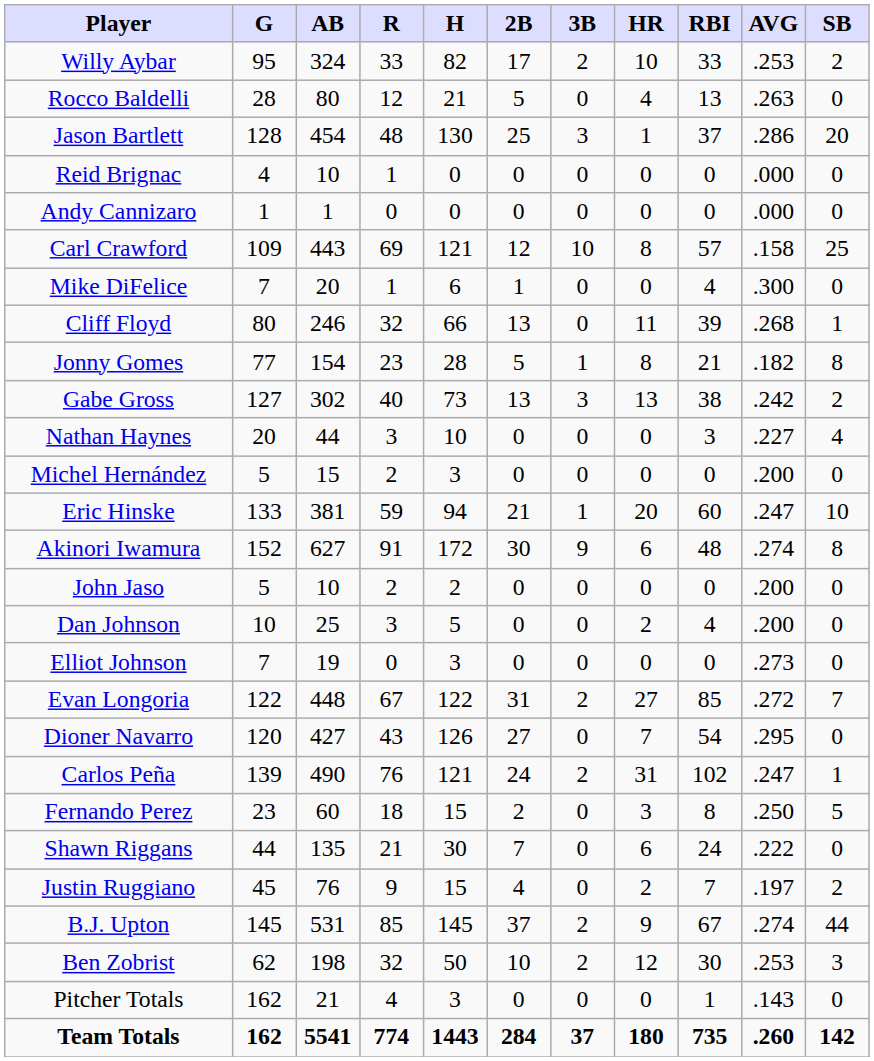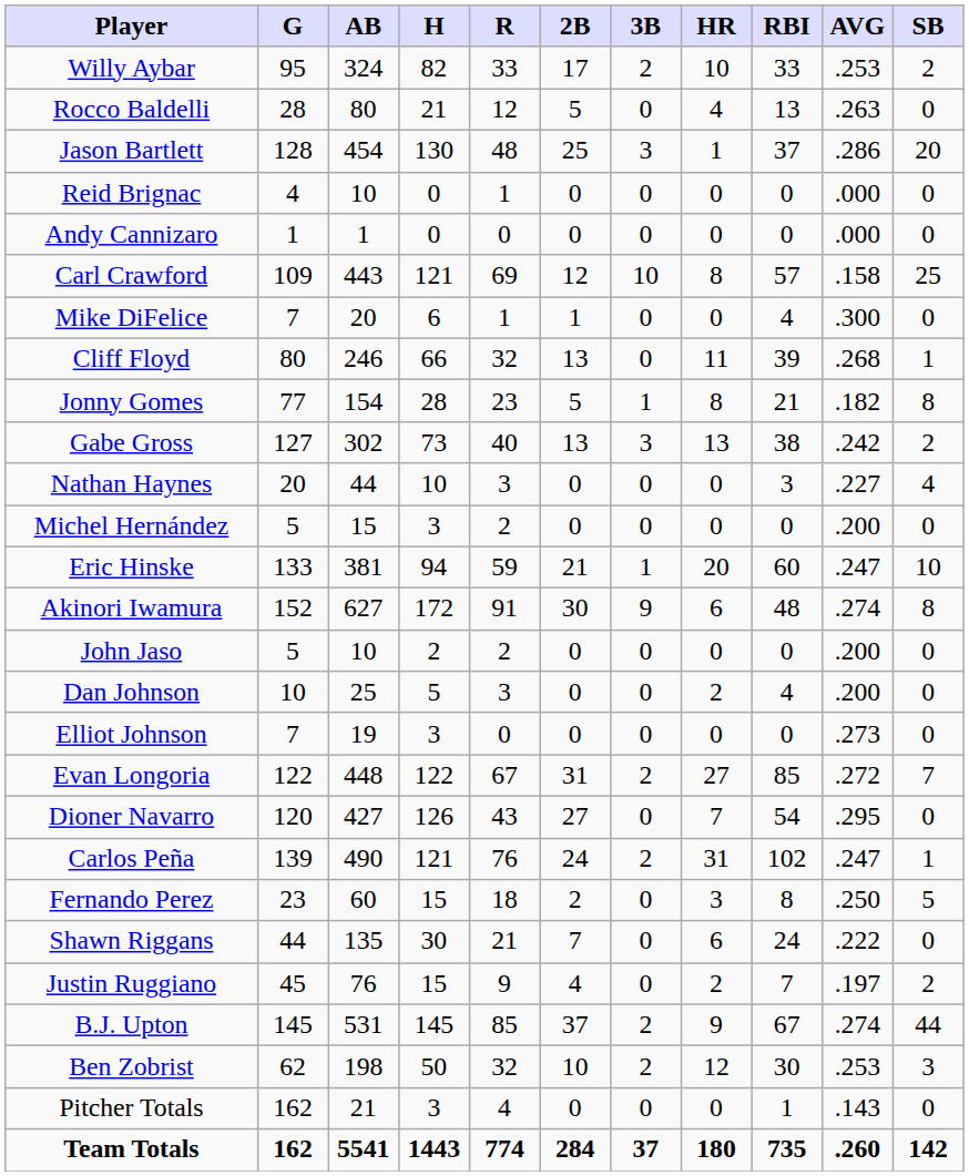 <table class="wikitable sortable">
 <tr>
 <th style="background:#ddf; width:25%">Player</th>
 <th style="background:#ddf; width:7%">G</th>
 <th style="background:#ddf; width:7%">AB</th>
+<th style="background:#ddf; width:7%">H</th>
 <th style="background:#ddf; width:7%">R</th>
-<th style="background:#ddf; width:7%">H</th>
 <th style="background:#ddf; width:7%">2B</th>
 <th style="background:#ddf; width:7%">3B</th>
 <th style="background:#ddf; width:7%">HR</th>
 <th style="background:#ddf; width:7%">RBI</th>
 <th style="background:#ddf; width:7%">AVG</th>
 <th style="background:#ddf; width:7%">SB</th>
 </tr>
 <tr align=center>
 <td><a href='#'>Willy Aybar</a></td>
 <td>95</td>
 <td>324</td>
+<td>82</td>
 <td>33</td>
-<td>82</td>
 <td>17</td>
 <td>2</td>
 <td>10</td>
 <td>33</td>
 <td>.253</td>
 <td>2</td>
 </tr>
 <tr align=center>
 <td><a href='#'>Rocco Baldelli</a></td>
 <td>28</td>
 <td>80</td>
+<td>21</td>
 <td>12</td>
-<td>21</td>
 <td>5</td>
 <td>0</td>
 <td>4</td>
 <td>13</td>
 <td>.263</td>
 <td>0</td>
 </tr>
 <tr align=center>
 <td><a href='#'>Jason Bartlett</a></td>
 <td>128</td>
 <td>454</td>
+<td>130</td>
 <td>48</td>
-<td>130</td>
 <td>25</td>
 <td>3</td>
 <td>1</td>
 <td>37</td>
 <td>.286</td>
 <td>20</td>
 </tr>
 <tr align=center>
 <td><a href='#'>Reid Brignac</a></td>
 <td>4</td>
 <td>10</td>
+<td>0</td>
 <td>1</td>
-<td>0</td>
 <td>0</td>
 <td>0</td>
 <td>0</td>
 <td>0</td>
 <td>.000</td>
 <td>0</td>
 </tr>
 <tr align=center>
 <td><a href='#'>Andy Cannizaro</a></td>
 <td>1</td>
 <td>1</td>
 <td>0</td>
 <td>0</td>
 <td>0</td>
 <td>0</td>
 <td>0</td>
 <td>0</td>
 <td>.000</td>
 <td>0</td>
 </tr>
 <tr align=center>
 <td><a href='#'>Carl Crawford</a></td>
 <td>109</td>
 <td>443</td>
+<td>121</td>
 <td>69</td>
-<td>121</td>
 <td>12</td>
 <td>10</td>
 <td>8</td>
 <td>57</td>
 <td>.158</td>
 <td>25</td>
 </tr>
 <tr align=center>
 <td><a href='#'>Mike DiFelice</a></td>
 <td>7</td>
 <td>20</td>
+<td>6</td>
 <td>1</td>
-<td>6</td>
 <td>1</td>
 <td>0</td>
 <td>0</td>
 <td>4</td>
 <td>.300</td>
 <td>0</td>
 </tr>
 <tr align=center>
 <td><a href='#'>Cliff Floyd</a></td>
 <td>80</td>
 <td>246</td>
+<td>66</td>
 <td>32</td>
-<td>66</td>
 <td>13</td>
 <td>0</td>
 <td>11</td>
 <td>39</td>
 <td>.268</td>
 <td>1</td>
 </tr>
 <tr align=center>
 <td><a href='#'>Jonny Gomes</a></td>
 <td>77</td>
 <td>154</td>
+<td>28</td>
 <td>23</td>
-<td>28</td>
 <td>5</td>
 <td>1</td>
 <td>8</td>
 <td>21</td>
 <td>.182</td>
 <td>8</td>
 </tr>
 <tr align=center>
 <td><a href='#'>Gabe Gross</a></td>
 <td>127</td>
 <td>302</td>
+<td>73</td>
 <td>40</td>
-<td>73</td>
 <td>13</td>
 <td>3</td>
 <td>13</td>
 <td>38</td>
 <td>.242</td>
 <td>2</td>
 </tr>
 <tr align=center>
 <td><a href='#'>Nathan Haynes</a></td>
 <td>20</td>
 <td>44</td>
+<td>10</td>
 <td>3</td>
-<td>10</td>
 <td>0</td>
 <td>0</td>
 <td>0</td>
 <td>3</td>
 <td>.227</td>
 <td>4</td>
 </tr>
 <tr align=center>
 <td><a href='#'>Michel Hernández</a></td>
 <td>5</td>
 <td>15</td>
+<td>3</td>
 <td>2</td>
-<td>3</td>
 <td>0</td>
 <td>0</td>
 <td>0</td>
 <td>0</td>
 <td>.200</td>
 <td>0</td>
 </tr>
 <tr align=center>
 <td><a href='#'>Eric Hinske</a></td>
 <td>133</td>
 <td>381</td>
+<td>94</td>
 <td>59</td>
-<td>94</td>
 <td>21</td>
 <td>1</td>
 <td>20</td>
 <td>60</td>
 <td>.247</td>
 <td>10</td>
 </tr>
 <tr align=center>
 <td><a href='#'>Akinori Iwamura</a></td>
 <td>152</td>
 <td>627</td>
+<td>172</td>
 <td>91</td>
-<td>172</td>
 <td>30</td>
 <td>9</td>
 <td>6</td>
 <td>48</td>
 <td>.274</td>
 <td>8</td>
 </tr>
 <tr align=center>
 <td><a href='#'>John Jaso</a></td>
 <td>5</td>
 <td>10</td>
 <td>2</td>
 <td>2</td>
 <td>0</td>
 <td>0</td>
 <td>0</td>
 <td>0</td>
 <td>.200</td>
 <td>0</td>
 </tr>
 <tr align=center>
 <td><a href='#'>Dan Johnson</a></td>
 <td>10</td>
 <td>25</td>
+<td>5</td>
 <td>3</td>
-<td>5</td>
 <td>0</td>
 <td>0</td>
 <td>2</td>
 <td>4</td>
 <td>.200</td>
 <td>0</td>
 </tr>
 <tr align=center>
 <td><a href='#'>Elliot Johnson</a></td>
 <td>7</td>
 <td>19</td>
+<td>3</td>
 <td>0</td>
-<td>3</td>
 <td>0</td>
 <td>0</td>
 <td>0</td>
 <td>0</td>
 <td>.273</td>
 <td>0</td>
 </tr>
 <tr align=center>
 <td><a href='#'>Evan Longoria</a></td>
 <td>122</td>
 <td>448</td>
+<td>122</td>
 <td>67</td>
-<td>122</td>
 <td>31</td>
 <td>2</td>
 <td>27</td>
 <td>85</td>
 <td>.272</td>
 <td>7</td>
 </tr>
 <tr align=center>
 <td><a href='#'>Dioner Navarro</a></td>
 <td>120</td>
 <td>427</td>
+<td>126</td>
 <td>43</td>
-<td>126</td>
 <td>27</td>
 <td>0</td>
 <td>7</td>
 <td>54</td>
 <td>.295</td>
 <td>0</td>
 </tr>
 <tr align=center>
 <td><a href='#'>Carlos Peña</a></td>
 <td>139</td>
 <td>490</td>
+<td>121</td>
 <td>76</td>
-<td>121</td>
 <td>24</td>
 <td>2</td>
 <td>31</td>
 <td>102</td>
 <td>.247</td>
 <td>1</td>
 </tr>
 <tr align=center>
 <td><a href='#'>Fernando Perez</a></td>
 <td>23</td>
 <td>60</td>
+<td>15</td>
 <td>18</td>
-<td>15</td>
 <td>2</td>
 <td>0</td>
 <td>3</td>
 <td>8</td>
 <td>.250</td>
 <td>5</td>
 </tr>
 <tr align=center>
 <td><a href='#'>Shawn Riggans</a></td>
 <td>44</td>
 <td>135</td>
+<td>30</td>
 <td>21</td>
-<td>30</td>
 <td>7</td>
 <td>0</td>
 <td>6</td>
 <td>24</td>
 <td>.222</td>
 <td>0</td>
 </tr>
 <tr align=center>
 <td><a href='#'>Justin Ruggiano</a></td>
 <td>45</td>
 <td>76</td>
+<td>15</td>
 <td>9</td>
-<td>15</td>
 <td>4</td>
 <td>0</td>
 <td>2</td>
 <td>7</td>
 <td>.197</td>
 <td>2</td>
 </tr>
 <tr align=center>
 <td><a href='#'>B.J. Upton</a></td>
 <td>145</td>
 <td>531</td>
+<td>145</td>
 <td>85</td>
-<td>145</td>
 <td>37</td>
 <td>2</td>
 <td>9</td>
 <td>67</td>
 <td>.274</td>
 <td>44</td>
 </tr>
 <tr align=center>
 <td><a href='#'>Ben Zobrist</a></td>
 <td>62</td>
 <td>198</td>
+<td>50</td>
 <td>32</td>
-<td>50</td>
 <td>10</td>
 <td>2</td>
 <td>12</td>
 <td>30</td>
 <td>.253</td>
 <td>3</td>
 </tr>
 <tr align=center>
 <td>Pitcher Totals</td>
 <td>162</td>
 <td>21</td>
+<td>3</td>
 <td>4</td>
-<td>3</td>
 <td>0</td>
 <td>0</td>
 <td>0</td>
 <td>1</td>
 <td>.143</td>
 <td>0</td>
 </tr>
 <tr align=center>
 <td><strong>Team Totals</strong></td>
 <td><strong>162</strong></td>
 <td><strong>5541</strong></td>
+<td><strong>1443</strong></td>
 <td><strong>774</strong></td>
-<td><strong>1443</strong></td>
 <td><strong>284</strong></td>
 <td><strong>37</strong></td>
 <td><strong>180</strong></td>
 <td><strong>735</strong></td>
 <td><strong>.260</strong></td>
 <td><strong>142</strong></td>
 </tr>
 </table>
